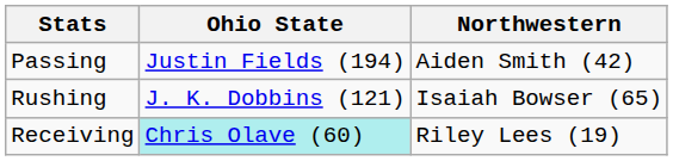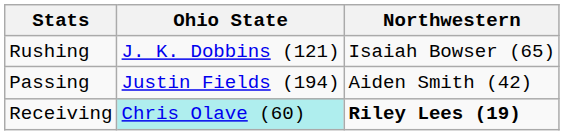 <table class="wikitable">
 <tr>
 <th>Stats</th>
 <th>Ohio State</th>
 <th>Northwestern</th>
 </tr>
 <tr>
+<td>Rushing</td>
+<td><a href='#'>J. K. Dobbins</a> (121)</td>
+<td>Isaiah Bowser (65)</td>
+</tr>
+<tr>
 <td>Passing</td>
 <td><a href='#'>Justin Fields</a> (194)</td>
 <td>Aiden Smith (42)</td>
 </tr>
 <tr>
-<td>Rushing</td>
-<td><a href='#'>J. K. Dobbins</a> (121)</td>
-<td>Isaiah Bowser (65)</td>
-</tr>
-<tr>
 <td>Receiving</td>
 <td style="background: paleturquoise;"><a href='#'>Chris Olave</a> (60)</td>
-<td>Riley Lees (19)</td>
+<td><strong>Riley Lees (19)</strong></td>
 </tr>
 </table>
